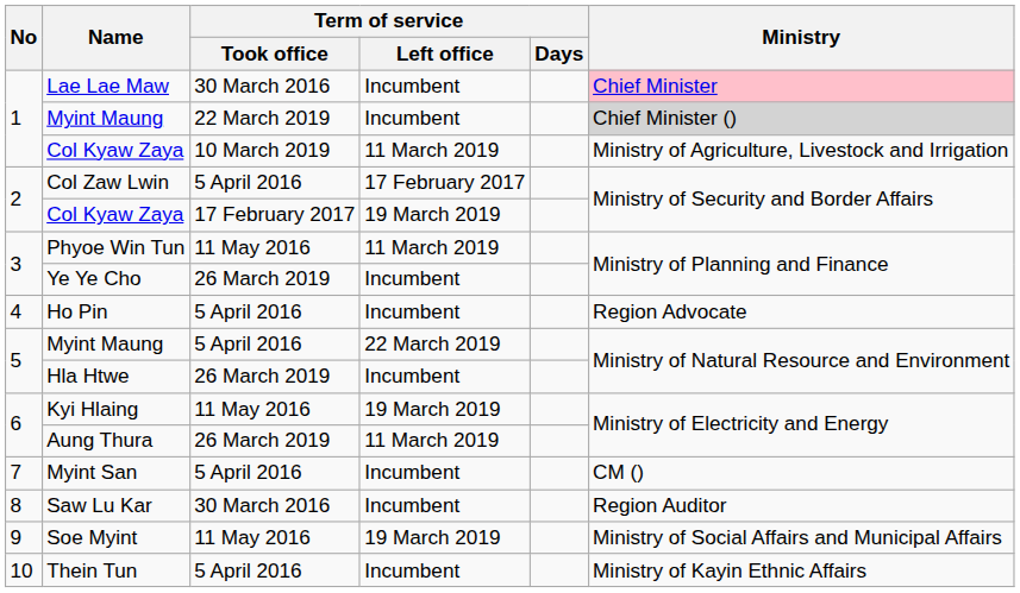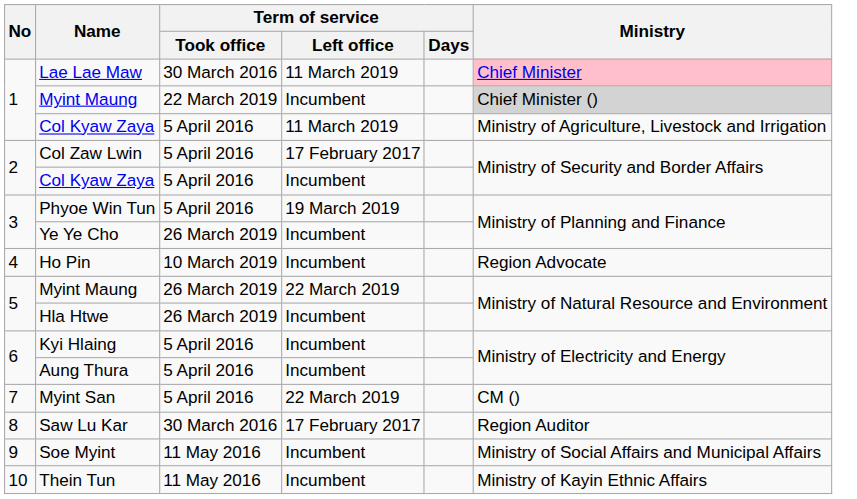 <table class="wikitable">
 <tr>
 <th rowspan=2>No</th>
 <th rowspan=2>Name</th>
 <th colspan=3>Term of service</th>
 <th rowspan=2>Ministry</th>
 </tr>
 <tr>
 <th>Took office</th>
 <th>Left office</th>
 <th>Days</th>
 </tr>
 <tr>
 <td rowspan=3>1</td>
 <td><a href='#'>Lae Lae Maw</a></td>
 <td>30 March 2016</td>
-<td>Incumbent</td>
+<td>11 March 2019</td>
 <td></td>
 <td style="background: pink;"><a href='#'>Chief Minister</a></td>
 </tr>
 <tr>
 <td><a href='#'>Myint Maung</a></td>
 <td>22 March 2019</td>
 <td>Incumbent</td>
 <td></td>
 <td style="background: lightgrey;">Chief Minister ()</td>
 </tr>
 <tr>
 <td><a href='#'>Col Kyaw Zaya</a></td>
-<td>10 March 2019</td>
+<td>5 April 2016</td>
 <td>11 March 2019</td>
 <td></td>
 <td>Ministry of Agriculture, Livestock and Irrigation</td>
 </tr>
 <tr>
 <td rowspan="2">2</td>
 <td>Col Zaw Lwin</td>
 <td>5 April 2016</td>
 <td>17 February 2017</td>
 <td></td>
 <td rowspan="2">Ministry of Security and Border Affairs</td>
 </tr>
 <tr>
 <td><a href='#'>Col Kyaw Zaya</a></td>
-<td>17 February 2017</td>
-<td>19 March 2019</td>
+<td>5 April 2016</td>
+<td>Incumbent</td>
 <td></td>
 </tr>
 <tr>
 <td rowspan=2>3</td>
 <td>Phyoe Win Tun</td>
-<td>11 May 2016</td>
-<td>11 March 2019</td>
+<td>5 April 2016</td>
+<td>19 March 2019</td>
 <td></td>
 <td rowspan=2>Ministry of Planning and Finance</td>
 </tr>
 <tr>
 <td>Ye Ye Cho</td>
 <td>26 March 2019</td>
 <td>Incumbent</td>
 <td></td>
 </tr>
 <tr>
 <td>4</td>
 <td>Ho Pin</td>
-<td>5 April 2016</td>
+<td>10 March 2019</td>
 <td>Incumbent</td>
 <td></td>
 <td>Region Advocate</td>
 </tr>
 <tr>
 <td rowspan=2>5</td>
 <td>Myint Maung</td>
-<td>5 April 2016</td>
+<td>26 March 2019</td>
 <td>22 March 2019</td>
 <td></td>
 <td rowspan=2>Ministry of Natural Resource and Environment</td>
 </tr>
 <tr>
 <td>Hla Htwe</td>
 <td>26 March 2019</td>
 <td>Incumbent</td>
 <td></td>
 </tr>
 <tr>
 <td rowspan=2>6</td>
 <td>Kyi Hlaing</td>
-<td>11 May 2016</td>
-<td>19 March 2019</td>
+<td>5 April 2016</td>
+<td>Incumbent</td>
 <td></td>
 <td rowspan=2>Ministry of Electricity and Energy</td>
 </tr>
 <tr>
 <td>Aung Thura</td>
-<td>26 March 2019</td>
-<td>11 March 2019</td>
+<td>5 April 2016</td>
+<td>Incumbent</td>
 <td></td>
 </tr>
 <tr>
 <td>7</td>
 <td>Myint San</td>
 <td>5 April 2016</td>
-<td>Incumbent</td>
+<td>22 March 2019</td>
 <td></td>
 <td>CM ()</td>
 </tr>
 <tr>
 <td>8</td>
 <td>Saw Lu Kar</td>
 <td>30 March 2016</td>
-<td>Incumbent</td>
+<td>17 February 2017</td>
 <td></td>
 <td>Region Auditor</td>
 </tr>
 <tr>
 <td>9</td>
 <td>Soe Myint</td>
 <td>11 May 2016</td>
-<td>19 March 2019</td>
+<td>Incumbent</td>
 <td></td>
 <td>Ministry of Social Affairs and Municipal Affairs</td>
 </tr>
 <tr>
 <td>10</td>
 <td>Thein Tun</td>
-<td>5 April 2016</td>
+<td>11 May 2016</td>
 <td>Incumbent</td>
 <td></td>
 <td>Ministry of Kayin Ethnic Affairs</td>
 </tr>
 </table>
